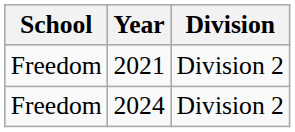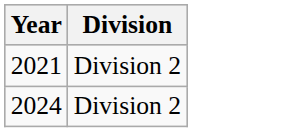 <table class="wikitable">
 <tr>
-<th>School</th>
 <th>Year</th>
 <th>Division</th>
 </tr>
 <tr>
-<td>Freedom</td>
 <td>2021</td>
 <td>Division 2</td>
 </tr>
 <tr>
-<td>Freedom</td>
 <td>2024</td>
 <td>Division 2</td>
 </tr>
 </table>
